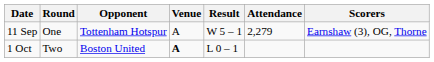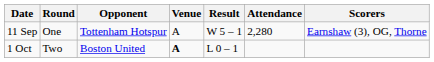 <table class="wikitable">
 <tr>
 <th>Date</th>
 <th>Round</th>
 <th>Opponent</th>
 <th>Venue</th>
 <th>Result</th>
 <th>Attendance</th>
 <th>Scorers</th>
 </tr>
 <tr>
 <td>11 Sep</td>
 <td>One</td>
 <td><a href='#'>Tottenham Hotspur</a></td>
 <td>A</td>
 <td>W 5 – 1</td>
-<td>2,279</td>
+<td>2,280</td>
 <td><a href='#'>Earnshaw</a> (3), OG, <a href='#'>Thorne</a></td>
 </tr>
 <tr>
 <td>1 Oct</td>
 <td>Two</td>
 <td><a href='#'>Boston United</a></td>
 <td><strong>A</strong></td>
 <td>L 0 – 1</td>
 <td></td>
 </tr>
 </table>
